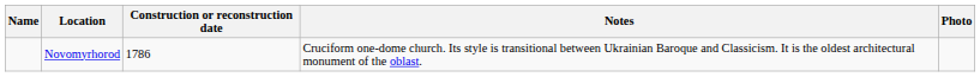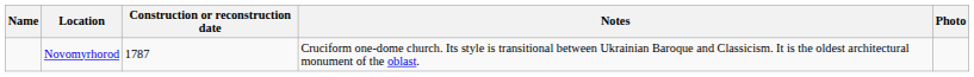 <table class="wikitable sortable" width="100%">
 <tr>
 <th>Name</th>
 <th>Location</th>
 <th>Construction or reconstruction date</th>
 <th>Notes</th>
 <th>Photo</th>
 </tr>
 <tr>
 <td></td>
 <td><a href='#'>Novomyrhorod</a></td>
-<td>1786</td>
+<td>1787</td>
 <td>Cruciform one-dome church. Its style is transitional between Ukrainian Baroque and Classicism. It is the oldest architectural monument of the <a href='#'>oblast</a>.</td>
 <td></td>
 </tr>
 </table>
